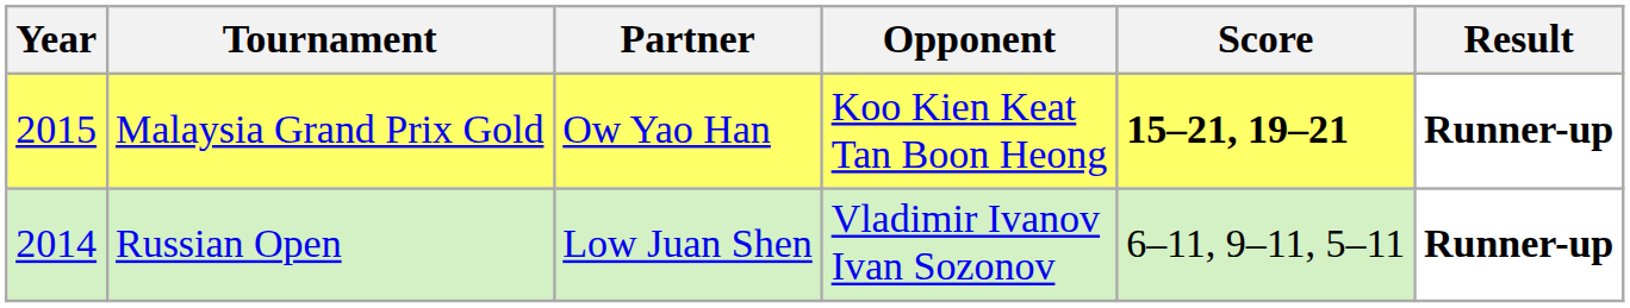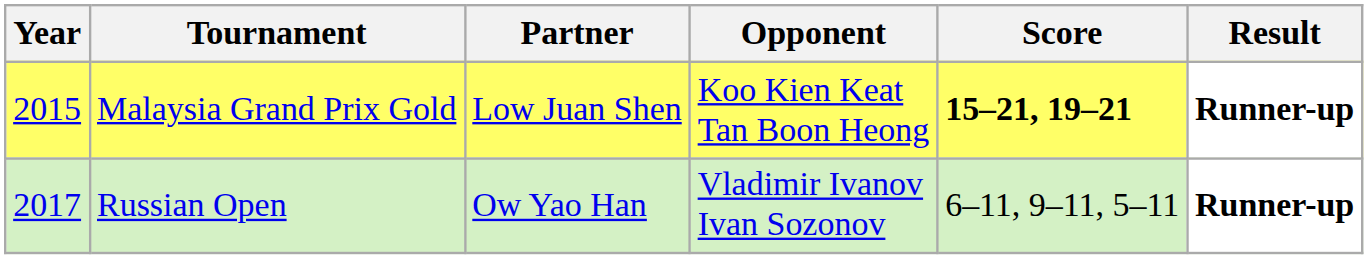 <table class="sortable wikitable" style="font-size: 90%;">
 <tr>
 <th>Year</th>
 <th>Tournament</th>
 <th>Partner</th>
 <th>Opponent</th>
 <th>Score</th>
 <th>Result</th>
 </tr>
 <tr style="background:#FFFF67">
 <td align="center"><a href='#'>2015</a></td>
 <td align="left"><a href='#'>Malaysia Grand Prix Gold</a></td>
-<td align="left"> <a href='#'>Ow Yao Han</a></td>
+<td align="left"> <a href='#'>Low Juan Shen</a></td>
 <td align="left"> <a href='#'>Koo Kien Keat</a> <br>  <a href='#'>Tan Boon Heong</a></td>
 <td align="left"><strong>15–21, 19–21</strong></td>
 <td style="text-align:left; background:white"> <strong>Runner-up</strong></td>
 </tr>
 <tr style="background:#D4F1C5">
-<td align="center"><a href='#'>2014</a></td>
+<td align="center"><a href='#'>2017</a></td>
 <td align="left"><a href='#'>Russian Open</a></td>
-<td align="left"> <a href='#'>Low Juan Shen</a></td>
+<td align="left"> <a href='#'>Ow Yao Han</a></td>
 <td align="left"> <a href='#'>Vladimir Ivanov</a> <br>  <a href='#'>Ivan Sozonov</a></td>
 <td align="left">6–11, 9–11, 5–11</td>
 <td style="text-align:left; background:white"> <strong>Runner-up</strong></td>
 </tr>
 </table>
